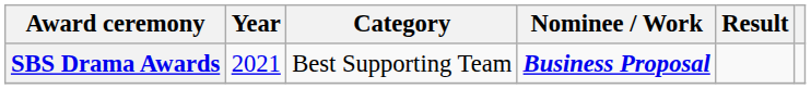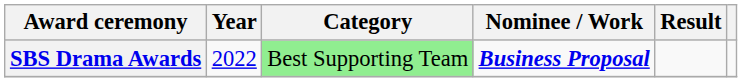 <table class="wikitable plainrowheaders sortable">
 <tr>
 <th scope="col">Award ceremony</th>
 <th scope="col">Year</th>
 <th scope="col">Category</th>
 <th scope="col">Nominee / Work</th>
 <th scope="col">Result</th>
 <th scope="col" class="unsortable"></th>
 </tr>
 <tr>
 <th scope="row"><a href='#'>SBS Drama Awards</a></th>
-<td style="text-align:center"><a href='#'>2021</a></td>
-<td>Best Supporting Team</td>
+<td style="text-align:center"><a href='#'>2022</a></td>
+<td style="background: lightgreen;">Best Supporting Team</td>
 <td><strong><em><a href='#'>Business Proposal</a></em></strong></td>
 <td></td>
 <td style="text-align:center"></td>
 </tr>
 <tr>
 </tr>
 </table>
